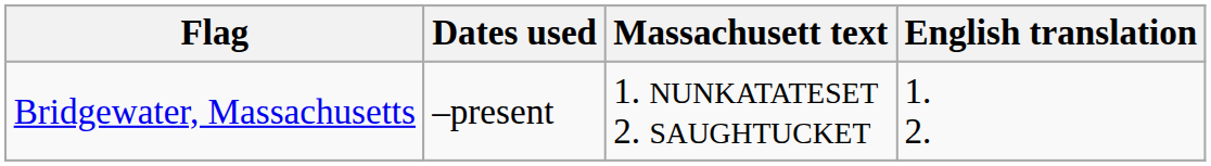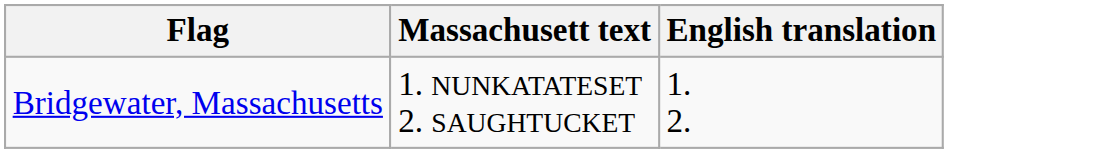 <table class="wikitable sortable noresize">
 <tr>
 <th>Flag</th>
-<th>Dates used</th>
 <th>Massachusett text</th>
 <th>English translation</th>
 </tr>
 <tr>
 <td> <a href='#'>Bridgewater, Massachusetts</a></td>
-<td>–present</td>
 <td>1. <small>NUNKATATESET</small><br>2. <small>SAUGHTUCKET</small></td>
 <td>1. <small></small><br>2. <small></small></td>
 </tr>
 </table>
